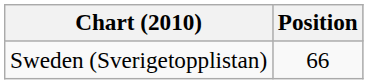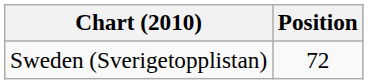 <table class="wikitable">
 <tr>
 <th>Chart (2010)</th>
 <th>Position</th>
 </tr>
 <tr>
 <td>Sweden (Sverigetopplistan)</td>
-<td align="center">66</td>
+<td align="center">72</td>
 </tr>
 </table>
